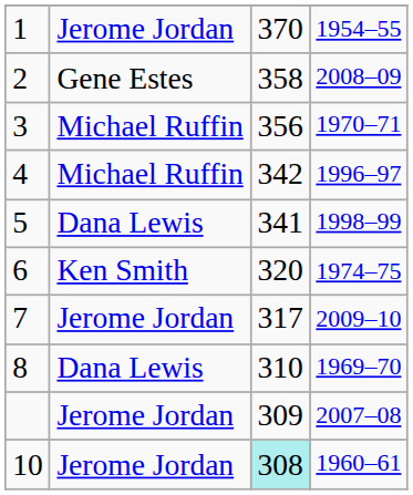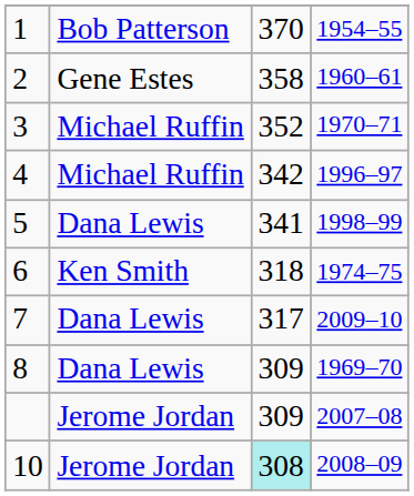 <table class="wikitable">
 <tr>
 </tr>
 <tr>
 <td>1</td>
-<td><a href='#'>Jerome Jordan</a></td>
+<td><a href='#'>Bob Patterson</a></td>
 <td>370</td>
 <td style="font-size:80%;"><a href='#'>1954–55</a></td>
 </tr>
 <tr>
 <td>2</td>
 <td>Gene Estes</td>
 <td>358</td>
-<td style="font-size:80%;"><a href='#'>2008–09</a></td>
+<td style="font-size:80%;"><a href='#'>1960–61</a></td>
 </tr>
 <tr>
 <td>3</td>
 <td><a href='#'>Michael Ruffin</a></td>
-<td>356</td>
+<td>352</td>
 <td style="font-size:80%;"><a href='#'>1970–71</a></td>
 </tr>
 <tr>
 <td>4</td>
 <td><a href='#'>Michael Ruffin</a></td>
 <td>342</td>
 <td style="font-size:80%;"><a href='#'>1996–97</a></td>
 </tr>
 <tr>
 <td>5</td>
 <td><a href='#'>Dana Lewis</a></td>
 <td>341</td>
 <td style="font-size:80%;"><a href='#'>1998–99</a></td>
 </tr>
 <tr>
 <td>6</td>
 <td><a href='#'>Ken Smith</a></td>
-<td>320</td>
+<td>318</td>
 <td style="font-size:80%;"><a href='#'>1974–75</a></td>
 </tr>
 <tr>
 <td>7</td>
-<td><a href='#'>Jerome Jordan</a></td>
+<td><a href='#'>Dana Lewis</a></td>
 <td>317</td>
 <td style="font-size:80%;"><a href='#'>2009–10</a></td>
 </tr>
 <tr>
 <td>8</td>
 <td><a href='#'>Dana Lewis</a></td>
-<td>310</td>
+<td>309</td>
 <td style="font-size:80%;"><a href='#'>1969–70</a></td>
 </tr>
 <tr>
 <td></td>
 <td><a href='#'>Jerome Jordan</a></td>
 <td>309</td>
 <td style="font-size:80%;"><a href='#'>2007–08</a></td>
 </tr>
 <tr>
 <td>10</td>
 <td><a href='#'>Jerome Jordan</a></td>
 <td style="background: paleturquoise;">308</td>
-<td style="font-size:80%;"><a href='#'>1960–61</a></td>
+<td style="font-size:80%;"><a href='#'>2008–09</a></td>
 </tr>
 </table>
